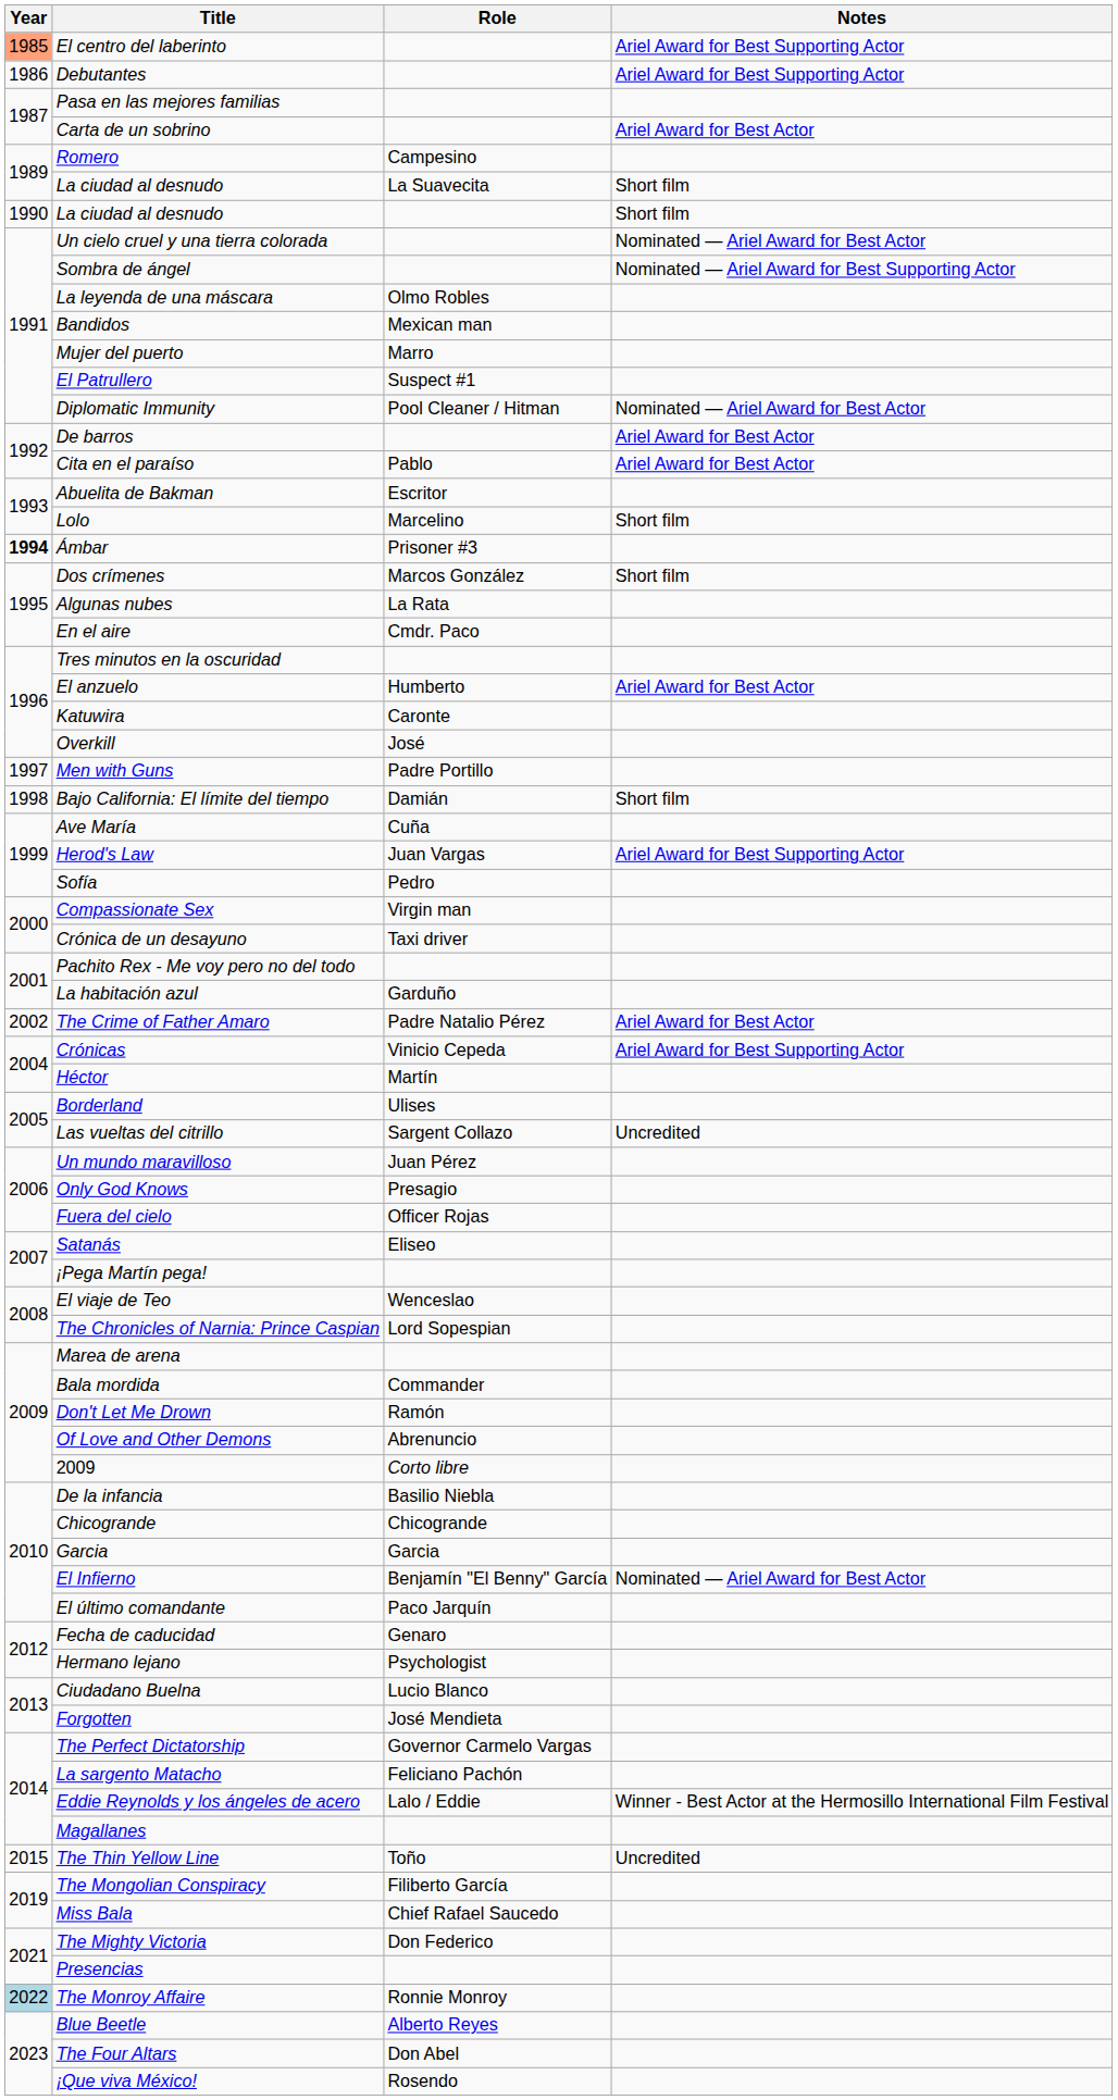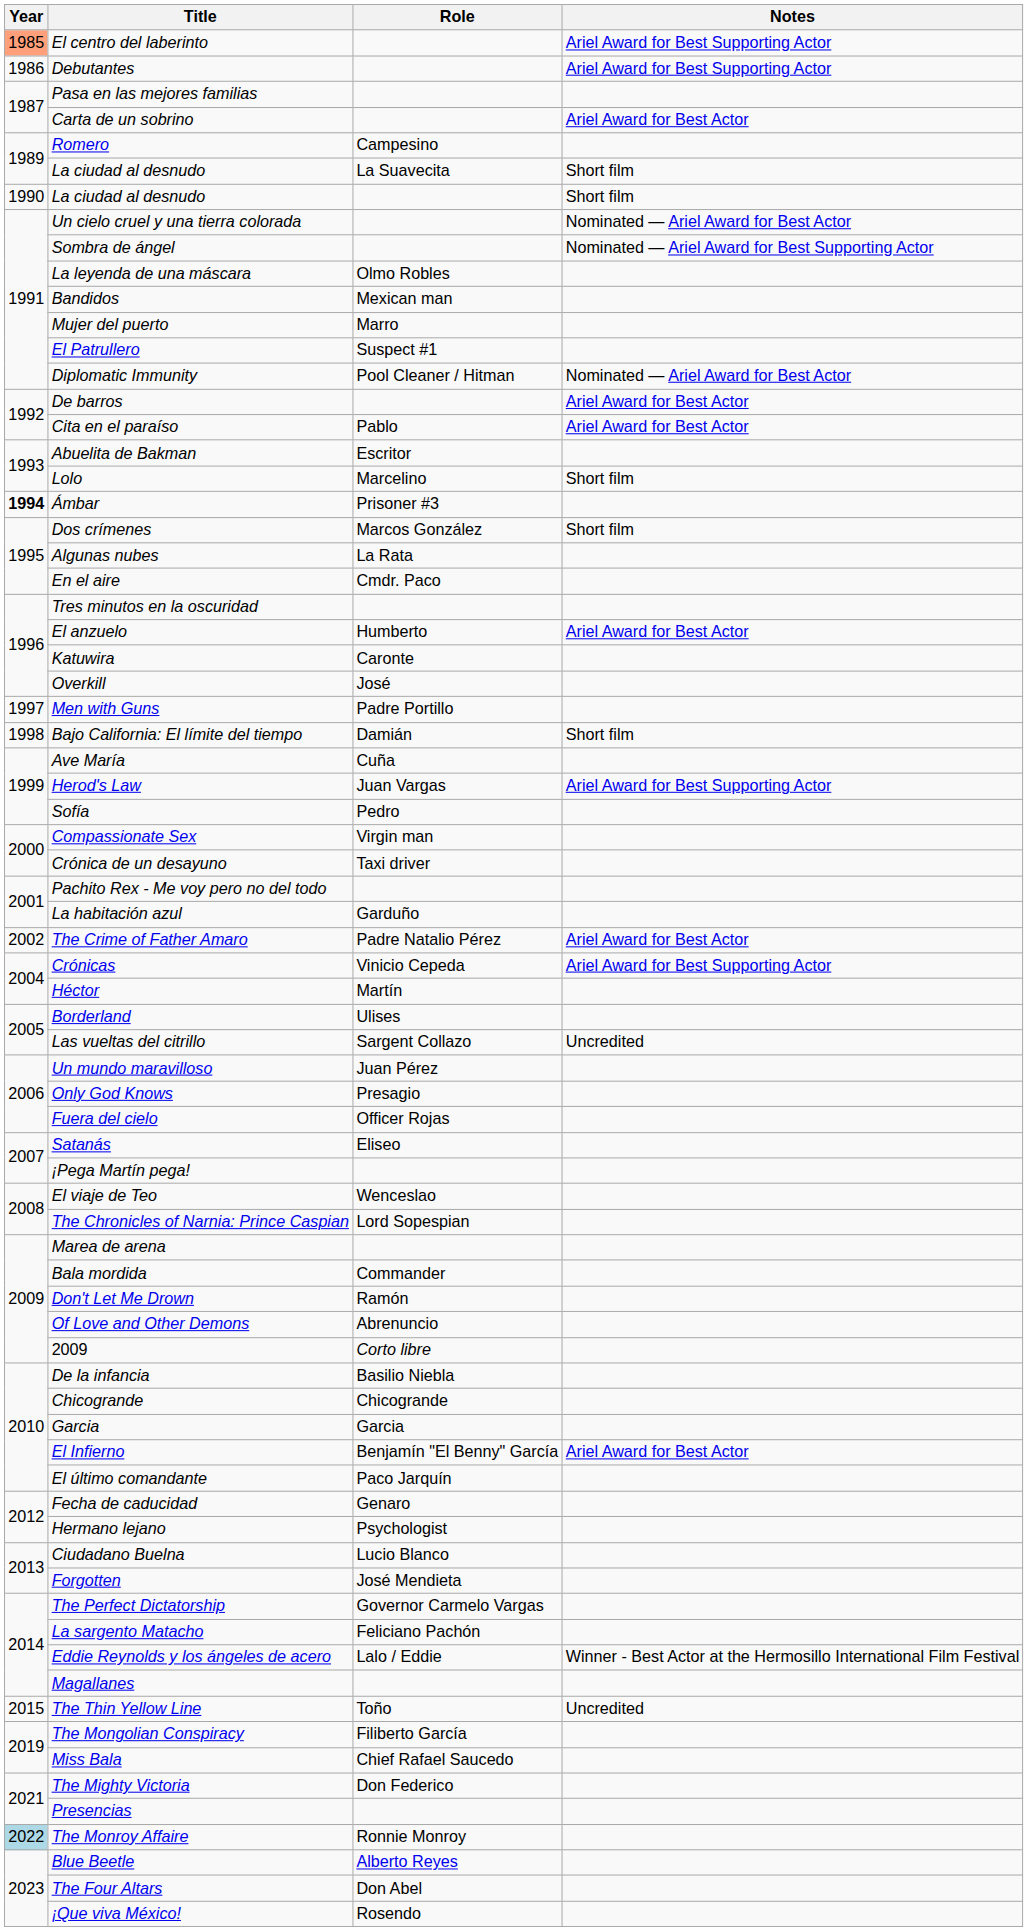 <table class="wikitable sortable">
 <tr>
 <th>Year</th>
 <th>Title</th>
 <th>Role</th>
 <th>Notes</th>
 </tr>
 <tr>
 <td style="background: lightsalmon;">1985</td>
 <td><em>El centro del laberinto</em></td>
 <td></td>
 <td><a href='#'>Ariel Award for Best Supporting Actor</a></td>
 </tr>
 <tr>
 <td>1986</td>
 <td><em>Debutantes</em></td>
 <td></td>
 <td><a href='#'>Ariel Award for Best Supporting Actor</a></td>
 </tr>
 <tr>
 <td rowspan="2">1987</td>
 <td><em>Pasa en las mejores familias</em></td>
 <td></td>
 <td></td>
 </tr>
 <tr>
 <td><em>Carta de un sobrino</em></td>
 <td></td>
 <td><a href='#'>Ariel Award for Best Actor</a></td>
 </tr>
 <tr>
 <td rowspan="2">1989</td>
 <td><em><a href='#'>Romero</a></em></td>
 <td>Campesino</td>
 <td></td>
 </tr>
 <tr>
 <td><em>La ciudad al desnudo</em></td>
 <td>La Suavecita</td>
 <td>Short film</td>
 </tr>
 <tr>
 <td>1990</td>
 <td><em>La ciudad al desnudo</em></td>
 <td></td>
 <td>Short film</td>
 </tr>
 <tr>
 <td rowspan="7">1991</td>
 <td><em>Un cielo cruel y una tierra colorada</em></td>
 <td></td>
 <td>Nominated — <a href='#'>Ariel Award for Best Actor</a></td>
 </tr>
 <tr>
 <td><em>Sombra de ángel</em></td>
 <td></td>
 <td>Nominated — <a href='#'>Ariel Award for Best Supporting Actor</a></td>
 </tr>
 <tr>
 <td><em>La leyenda de una máscara</em></td>
 <td>Olmo Robles</td>
 <td></td>
 </tr>
 <tr>
 <td><em>Bandidos</em></td>
 <td>Mexican man</td>
 <td></td>
 </tr>
 <tr>
 <td><em>Mujer del puerto</em></td>
 <td>Marro</td>
 <td></td>
 </tr>
 <tr>
 <td><em><a href='#'>El Patrullero</a></em></td>
 <td>Suspect #1</td>
 <td></td>
 </tr>
 <tr>
 <td><em>Diplomatic Immunity</em></td>
 <td>Pool Cleaner / Hitman</td>
 <td>Nominated — <a href='#'>Ariel Award for Best Actor</a></td>
 </tr>
 <tr>
 <td rowspan="2">1992</td>
 <td><em>De barros</em></td>
 <td></td>
 <td><a href='#'>Ariel Award for Best Actor</a></td>
 </tr>
 <tr>
 <td><em>Cita en el paraíso</em></td>
 <td>Pablo</td>
 <td><a href='#'>Ariel Award for Best Actor</a></td>
 </tr>
 <tr>
 <td rowspan="2">1993</td>
 <td><em>Abuelita de Bakman</em></td>
 <td>Escritor</td>
 <td></td>
 </tr>
 <tr>
 <td><em>Lolo</em></td>
 <td>Marcelino</td>
 <td>Short film</td>
 </tr>
 <tr>
 <td><strong>1994</strong></td>
 <td><em>Ámbar</em></td>
 <td>Prisoner #3</td>
 <td></td>
 </tr>
 <tr>
 <td rowspan="3">1995</td>
 <td><em>Dos crímenes</em></td>
 <td>Marcos González</td>
 <td>Short film</td>
 </tr>
 <tr>
 <td><em>Algunas nubes</em></td>
 <td>La Rata</td>
 <td></td>
 </tr>
 <tr>
 <td><em>En el aire</em></td>
 <td>Cmdr. Paco</td>
 <td></td>
 </tr>
 <tr>
 <td rowspan="4">1996</td>
 <td><em>Tres minutos en la oscuridad</em></td>
 <td></td>
 <td></td>
 </tr>
 <tr>
 <td><em>El anzuelo</em></td>
 <td>Humberto</td>
 <td><a href='#'>Ariel Award for Best Actor</a></td>
 </tr>
 <tr>
 <td><em>Katuwira</em></td>
 <td>Caronte</td>
 <td></td>
 </tr>
 <tr>
 <td><em>Overkill</em></td>
 <td>José</td>
 <td></td>
 </tr>
 <tr>
 <td>1997</td>
 <td><em><a href='#'>Men with Guns</a></em></td>
 <td>Padre Portillo</td>
 <td></td>
 </tr>
 <tr>
 <td>1998</td>
 <td><em>Bajo California: El límite del tiempo</em></td>
 <td>Damián</td>
 <td>Short film</td>
 </tr>
 <tr>
 <td rowspan="3">1999</td>
 <td><em>Ave María</em></td>
 <td>Cuña</td>
 <td></td>
 </tr>
 <tr>
 <td><em><a href='#'>Herod's Law</a></em></td>
 <td>Juan Vargas</td>
 <td><a href='#'>Ariel Award for Best Supporting Actor</a></td>
 </tr>
 <tr>
 <td><em>Sofía</em></td>
 <td>Pedro</td>
 <td></td>
 </tr>
 <tr>
 <td rowspan="2">2000</td>
 <td><em><a href='#'>Compassionate Sex</a></em></td>
 <td>Virgin man</td>
 <td></td>
 </tr>
 <tr>
 <td><em>Crónica de un desayuno</em></td>
 <td>Taxi driver</td>
 <td></td>
 </tr>
 <tr>
 <td rowspan="2">2001</td>
 <td><em>Pachito Rex - Me voy pero no del todo</em></td>
 <td></td>
 <td></td>
 </tr>
 <tr>
 <td><em>La habitación azul</em></td>
 <td>Garduño</td>
 <td></td>
 </tr>
 <tr>
 <td>2002</td>
 <td><em><a href='#'>The Crime of Father Amaro</a></em></td>
 <td>Padre Natalio Pérez</td>
 <td><a href='#'>Ariel Award for Best Actor</a></td>
 </tr>
 <tr>
 <td rowspan="2">2004</td>
 <td><em><a href='#'>Crónicas</a></em></td>
 <td>Vinicio Cepeda</td>
 <td><a href='#'>Ariel Award for Best Supporting Actor</a></td>
 </tr>
 <tr>
 <td><em><a href='#'>Héctor</a></em></td>
 <td>Martín</td>
 <td></td>
 </tr>
 <tr>
 <td rowspan="2">2005</td>
 <td><em><a href='#'>Borderland</a></em></td>
 <td>Ulises</td>
 <td></td>
 </tr>
 <tr>
 <td><em>Las vueltas del citrillo</em></td>
 <td>Sargent Collazo</td>
 <td>Uncredited</td>
 </tr>
 <tr>
 <td rowspan="3">2006</td>
 <td><em><a href='#'>Un mundo maravilloso</a></em></td>
 <td>Juan Pérez</td>
 <td></td>
 </tr>
 <tr>
 <td><em><a href='#'>Only God Knows</a></em></td>
 <td>Presagio</td>
 <td></td>
 </tr>
 <tr>
 <td><em><a href='#'>Fuera del cielo</a></em></td>
 <td>Officer Rojas</td>
 <td></td>
 </tr>
 <tr>
 <td rowspan="2">2007</td>
 <td><em><a href='#'>Satanás</a></em></td>
 <td>Eliseo</td>
 <td></td>
 </tr>
 <tr>
 <td><em>¡Pega Martín pega!</em></td>
 <td></td>
 <td></td>
 </tr>
 <tr>
 <td rowspan="2">2008</td>
 <td><em>El viaje de Teo</em></td>
 <td>Wenceslao</td>
 <td></td>
 </tr>
 <tr>
 <td><em><a href='#'>The Chronicles of Narnia: Prince Caspian</a></em></td>
 <td>Lord Sopespian</td>
 <td></td>
 </tr>
 <tr>
 <td rowspan="5">2009</td>
 <td><em>Marea de arena</em></td>
 <td></td>
 <td></td>
 </tr>
 <tr>
 <td><em>Bala mordida</em></td>
 <td>Commander</td>
 <td></td>
 </tr>
 <tr>
 <td><em><a href='#'>Don't Let Me Drown</a></em></td>
 <td>Ramón</td>
 <td></td>
 </tr>
 <tr>
 <td><em><a href='#'>Of Love and Other Demons</a></em></td>
 <td>Abrenuncio</td>
 <td></td>
 </tr>
 <tr>
 <td>2009</td>
 <td><em>Corto libre</em></td>
 <td></td>
 </tr>
 <tr>
 <td rowspan="5">2010</td>
 <td><em>De la infancia</em></td>
 <td>Basilio Niebla</td>
 <td></td>
 </tr>
 <tr>
 <td><em>Chicogrande</em></td>
 <td>Chicogrande</td>
 <td></td>
 </tr>
 <tr>
 <td><em>Garcia</em></td>
 <td>Garcia</td>
 <td></td>
 </tr>
 <tr>
 <td><em><a href='#'>El Infierno</a></em></td>
 <td>Benjamín "El Benny" García</td>
-<td>Nominated — <a href='#'>Ariel Award for Best Actor</a></td>
+<td><a href='#'>Ariel Award for Best Actor</a></td>
 </tr>
 <tr>
 <td><em>El último comandante</em></td>
 <td>Paco Jarquín</td>
 <td></td>
 </tr>
 <tr>
 <td rowspan="2">2012</td>
 <td><em>Fecha de caducidad</em></td>
 <td>Genaro</td>
 <td></td>
 </tr>
 <tr>
 <td><em>Hermano lejano</em></td>
 <td>Psychologist</td>
 <td></td>
 </tr>
 <tr>
 <td rowspan="2">2013</td>
 <td><em>Ciudadano Buelna</em></td>
 <td>Lucio Blanco</td>
 <td></td>
 </tr>
 <tr>
 <td><em><a href='#'>Forgotten</a></em></td>
 <td>José Mendieta</td>
 <td></td>
 </tr>
 <tr>
 <td rowspan="4">2014</td>
 <td><em><a href='#'>The Perfect Dictatorship</a></em></td>
 <td>Governor Carmelo Vargas</td>
 <td></td>
 </tr>
 <tr>
 <td><em><a href='#'>La sargento Matacho</a></em></td>
 <td>Feliciano Pachón</td>
 <td></td>
 </tr>
 <tr>
 <td><em><a href='#'>Eddie Reynolds y los ángeles de acero</a></em></td>
 <td>Lalo / Eddie</td>
 <td>Winner - Best Actor at the Hermosillo International Film Festival</td>
 </tr>
 <tr>
 <td><em><a href='#'>Magallanes</a></em></td>
 <td></td>
 <td></td>
 </tr>
 <tr>
 <td>2015</td>
 <td><em><a href='#'>The Thin Yellow Line</a></em></td>
 <td>Toño</td>
 <td>Uncredited</td>
 </tr>
 <tr>
 <td rowspan="2">2019</td>
 <td><em><a href='#'>The Mongolian Conspiracy</a></em></td>
 <td>Filiberto García</td>
 <td></td>
 </tr>
 <tr>
 <td><em><a href='#'>Miss Bala</a></em></td>
 <td>Chief Rafael Saucedo</td>
 <td></td>
 </tr>
 <tr>
 <td rowspan="2">2021</td>
 <td><em><a href='#'>The Mighty Victoria</a></em></td>
 <td>Don Federico</td>
 <td></td>
 </tr>
 <tr>
 <td><em><a href='#'>Presencias</a></em></td>
 <td></td>
 <td></td>
 </tr>
 <tr>
 <td style="background: lightblue;">2022</td>
 <td><em><a href='#'>The Monroy Affaire</a></em></td>
 <td>Ronnie Monroy</td>
 <td></td>
 </tr>
 <tr>
 <td rowspan="3">2023</td>
 <td><em><a href='#'>Blue Beetle</a></em></td>
 <td><a href='#'>Alberto Reyes</a></td>
 <td></td>
 </tr>
 <tr>
 <td><em><a href='#'>The Four Altars</a></em></td>
 <td>Don Abel</td>
 <td></td>
 </tr>
 <tr>
 <td><em><a href='#'>¡Que viva México!</a></em></td>
 <td>Rosendo</td>
 <td></td>
 </tr>
 <tr>
 </tr>
 </table>
